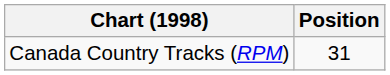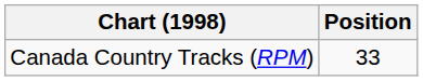 <table class="wikitable sortable">
 <tr>
 <th scope="col">Chart (1998)</th>
 <th scope="col">Position</th>
 </tr>
 <tr>
 <td>Canada Country Tracks (<em><a href='#'>RPM</a></em>)</td>
-<td align="center">31</td>
+<td align="center">33</td>
 </tr>
 </table>
